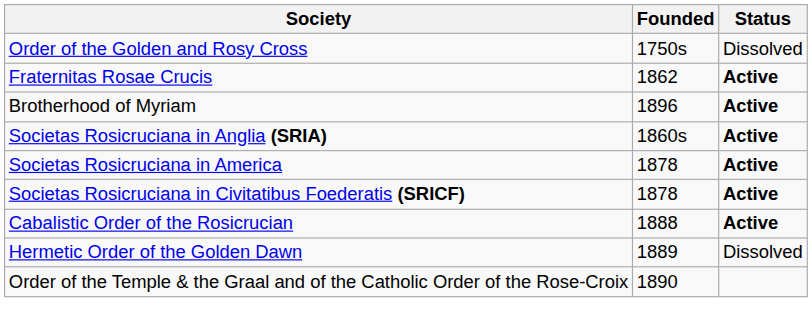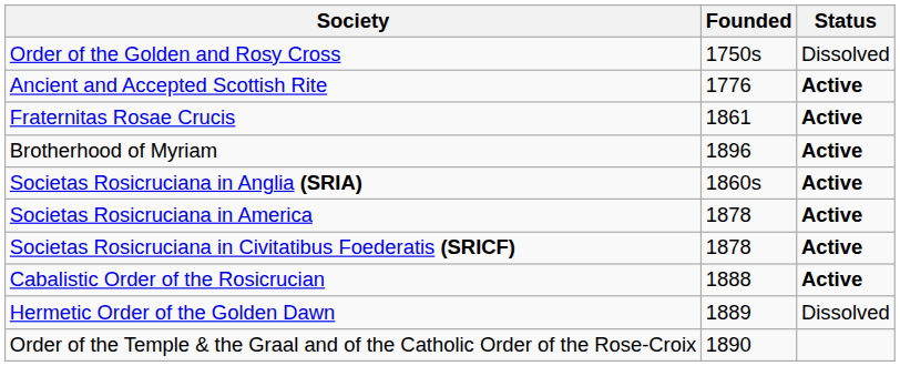 <table class="wikitable">
 <tr>
 <th>Society</th>
 <th>Founded</th>
 <th>Status</th>
 </tr>
 <tr>
 <td><a href='#'>Order of the Golden and Rosy Cross</a></td>
 <td>1750s</td>
 <td>Dissolved</td>
 </tr>
 <tr>
+<td><a href='#'>Ancient and Accepted Scottish Rite</a></td>
+<td>1776</td>
+<td><strong>Active</strong></td>
+</tr>
+<tr>
 <td><a href='#'>Fraternitas Rosae Crucis</a></td>
-<td>1862</td>
+<td>1861</td>
 <td><strong>Active</strong></td>
 </tr>
 <tr>
 <td>Brotherhood of Myriam</td>
 <td>1896</td>
 <td><strong>Active</strong></td>
 </tr>
 <tr>
 <td><a href='#'>Societas Rosicruciana in Anglia</a> <strong>(SRIA)</strong></td>
 <td>1860s</td>
 <td><strong>Active</strong></td>
 </tr>
 <tr>
 <td><a href='#'>Societas Rosicruciana in America</a></td>
 <td>1878</td>
 <td><strong>Active</strong></td>
 </tr>
 <tr>
 <td><a href='#'>Societas Rosicruciana in Civitatibus Foederatis</a> <strong>(SRICF)</strong></td>
 <td>1878</td>
 <td><strong>Active</strong></td>
 </tr>
 <tr>
 <td><a href='#'>Cabalistic Order of the Rosicrucian</a></td>
 <td>1888</td>
 <td><strong>Active</strong></td>
 </tr>
 <tr>
 <td><a href='#'>Hermetic Order of the Golden Dawn</a></td>
 <td>1889</td>
 <td>Dissolved</td>
 </tr>
 <tr>
 <td>Order of the Temple & the Graal and of the Catholic Order of the Rose-Croix</td>
 <td>1890</td>
 <td></td>
 </tr>
 </table>
